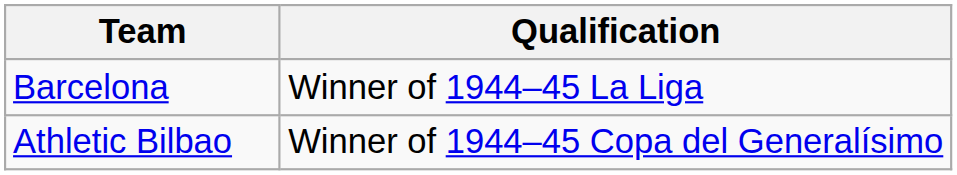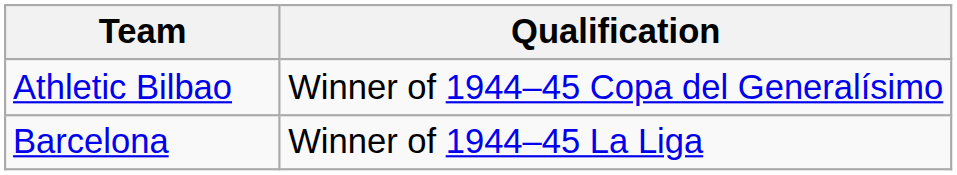 <table class= "wikitable">
 <tr>
 <th width=120px>Team</th>
 <th>Qualification</th>
 </tr>
 <tr>
+<td><a href='#'>Athletic Bilbao</a></td>
+<td>Winner of <a href='#'>1944–45 Copa del Generalísimo</a></td>
+</tr>
+<tr>
 <td><a href='#'>Barcelona</a></td>
 <td>Winner of <a href='#'>1944–45 La Liga</a></td>
 </tr>
-<tr>
-<td><a href='#'>Athletic Bilbao</a></td>
-<td>Winner of <a href='#'>1944–45 Copa del Generalísimo</a></td>
-</tr>
 </table>
